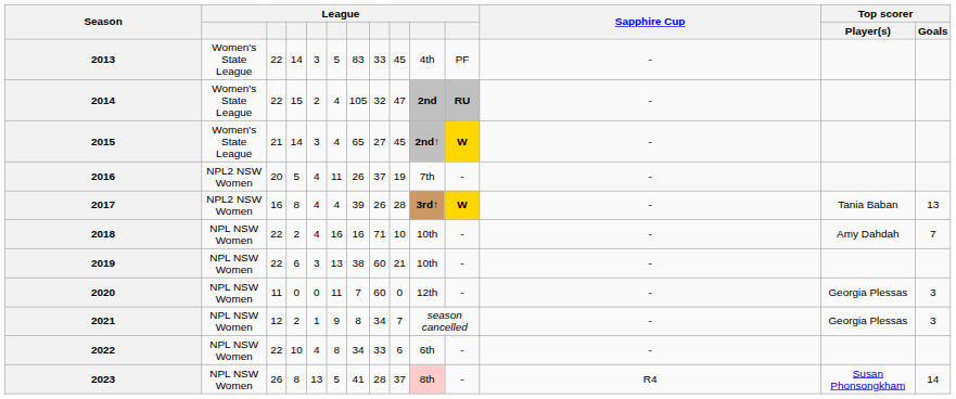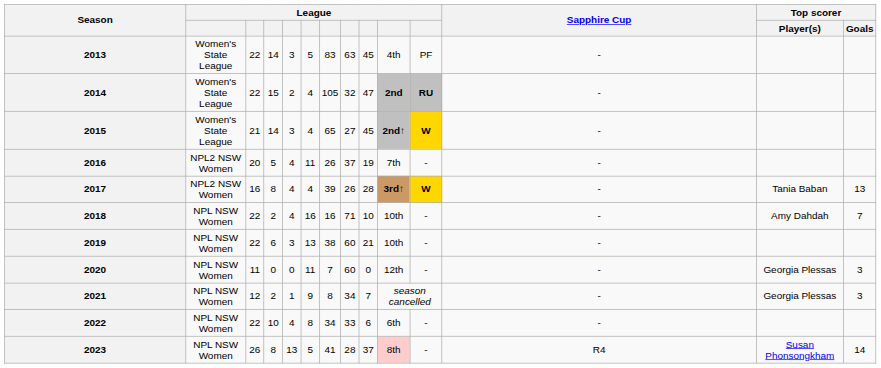 <table class="wikitable sortable" style="text-align:center; font-size:90%;width:100%; text-align:center">
 <tr>
 <th rowspan=2>Season</th>
 <th colspan=10>League</th>
 <th rowspan=2><a href='#'>Sapphire Cup</a></th>
 <th colspan=2>Top scorer</th>
 </tr>
 <tr>
 <th width="80px"></th>
 <th width="20px"></th>
 <th width="20px"></th>
 <th width="20px"></th>
 <th width="20px"></th>
 <th width="20px"></th>
 <th width="20px"></th>
 <th width="20px"></th>
 <th width="40px"></th>
 <th width="40px"></th>
 <th width="120px">Player(s)</th>
 <th width="20px">Goals</th>
 </tr>
 <tr>
 <th>2013</th>
 <td>Women's State League</td>
 <td>22</td>
 <td>14</td>
 <td>3</td>
 <td>5</td>
 <td>83</td>
-<td>33</td>
+<td>63</td>
 <td>45</td>
 <td>4th</td>
 <td>PF</td>
 <td>-</td>
 <td></td>
 <td></td>
 </tr>
 <tr>
 <th>2014</th>
 <td>Women's State League</td>
 <td>22</td>
 <td>15</td>
 <td>2</td>
 <td>4</td>
 <td>105</td>
 <td>32</td>
 <td>47</td>
 <td bgcolor=Silver><strong>2nd</strong></td>
 <td bgcolor=Silver><strong>RU</strong></td>
 <td>-</td>
 <td></td>
 <td></td>
 </tr>
 <tr>
 <th>2015</th>
 <td>Women's State League</td>
 <td>21</td>
 <td>14</td>
 <td>3</td>
 <td>4</td>
 <td>65</td>
 <td>27</td>
 <td>45</td>
 <td bgcolor=Silver><strong>2nd↑</strong></td>
 <td bgcolor=Gold><strong>W</strong></td>
 <td>-</td>
 <td></td>
 <td></td>
 </tr>
 <tr>
 <th>2016</th>
 <td>NPL2 NSW Women</td>
 <td>20</td>
 <td>5</td>
 <td>4</td>
 <td>11</td>
 <td>26</td>
 <td>37</td>
 <td>19</td>
 <td>7th</td>
 <td>-</td>
 <td>-</td>
 <td></td>
 <td></td>
 </tr>
 <tr>
 <th>2017</th>
 <td>NPL2 NSW Women</td>
 <td>16</td>
 <td>8</td>
 <td>4</td>
 <td>4</td>
 <td>39</td>
 <td>26</td>
 <td>28</td>
 <td bgcolor=#CC9966><strong>3rd↑</strong></td>
 <td bgcolor=Gold><strong>W</strong></td>
 <td>-</td>
 <td>Tania Baban</td>
 <td>13</td>
 </tr>
 <tr>
 <th>2018</th>
 <td>NPL NSW Women</td>
 <td>22</td>
 <td>2</td>
 <td>4</td>
 <td>16</td>
 <td>16</td>
 <td>71</td>
 <td>10</td>
 <td>10th</td>
 <td>-</td>
 <td>-</td>
 <td>Amy Dahdah</td>
 <td>7</td>
 </tr>
 <tr>
 <th>2019</th>
 <td>NPL NSW Women</td>
 <td>22</td>
 <td>6</td>
 <td>3</td>
 <td>13</td>
 <td>38</td>
 <td>60</td>
 <td>21</td>
 <td>10th</td>
 <td>-</td>
 <td>-</td>
 <td></td>
 <td></td>
 </tr>
 <tr>
 <th>2020</th>
 <td>NPL NSW Women</td>
 <td>11</td>
 <td>0</td>
 <td>0</td>
 <td>11</td>
 <td>7</td>
 <td>60</td>
 <td>0</td>
 <td>12th</td>
 <td>-</td>
 <td>-</td>
 <td>Georgia Plessas</td>
 <td>3</td>
 </tr>
 <tr>
 <th>2021</th>
 <td>NPL NSW Women</td>
 <td>12</td>
 <td>2</td>
 <td>1</td>
 <td>9</td>
 <td>8</td>
 <td>34</td>
 <td>7</td>
 <td colspan=2><em>season cancelled</em></td>
 <td>-</td>
 <td>Georgia Plessas</td>
 <td>3</td>
 </tr>
 <tr>
 <th>2022</th>
 <td>NPL NSW Women</td>
 <td>22</td>
 <td>10</td>
 <td>4</td>
 <td>8</td>
 <td>34</td>
 <td>33</td>
 <td>6</td>
 <td>6th</td>
 <td>-</td>
 <td>-</td>
 <td></td>
 <td></td>
 </tr>
 <tr>
 <th>2023</th>
 <td>NPL NSW Women</td>
 <td>26</td>
 <td>8</td>
 <td>13</td>
 <td>5</td>
 <td>41</td>
 <td>28</td>
 <td>37</td>
 <td bgcolor=#fcc>8th</td>
 <td>-</td>
 <td>R4</td>
 <td><a href='#'>Susan Phonsongkham</a></td>
 <td>14</td>
 </tr>
 </table>
